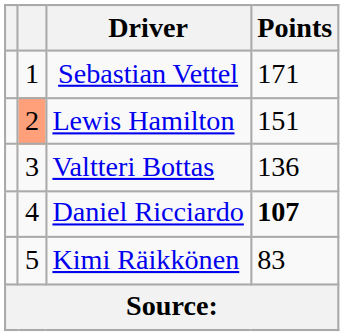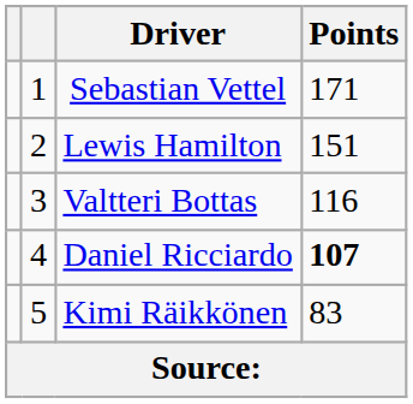 <table class="wikitable" style="font-size: 85%;">
 <tr>
 <th></th>
 <th></th>
 <th>Driver</th>
 <th>Points</th>
 </tr>
 <tr>
 <td align="left"></td>
 <td align="center">1</td>
 <td align="center"> <a href='#'>Sebastian Vettel</a></td>
 <td align="left">171</td>
 </tr>
 <tr>
 <td align="left"></td>
-<td align="center" style="background: lightsalmon;">2</td>
+<td align="center">2</td>
 <td> <a href='#'>Lewis Hamilton</a></td>
 <td align="left">151</td>
 </tr>
 <tr>
 <td align="left"></td>
 <td align="center">3</td>
 <td> <a href='#'>Valtteri Bottas</a></td>
-<td align="left">136</td>
+<td align="left">116</td>
 </tr>
 <tr>
 <td align="left"></td>
 <td align="center">4</td>
 <td> <a href='#'>Daniel Ricciardo</a></td>
 <td align="left"><strong>107</strong></td>
 </tr>
 <tr>
 <td align="left"></td>
 <td align="center">5</td>
 <td> <a href='#'>Kimi Räikkönen</a></td>
 <td align="left">83</td>
 </tr>
 <tr>
 <th colspan=4>Source: </th>
 </tr>
 </table>
